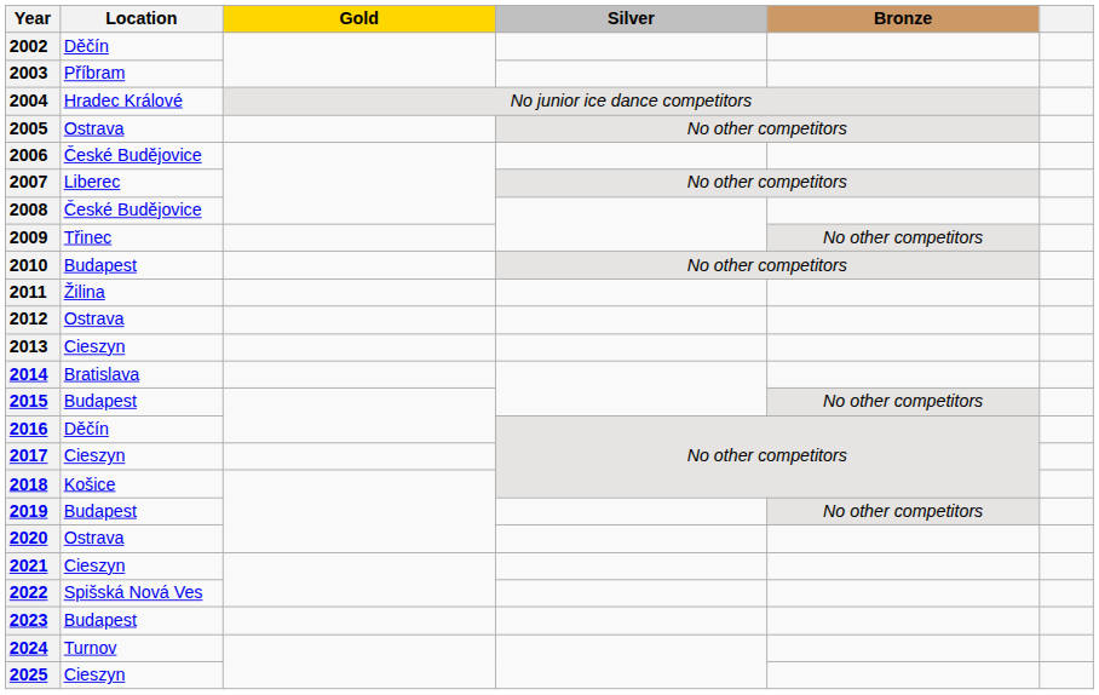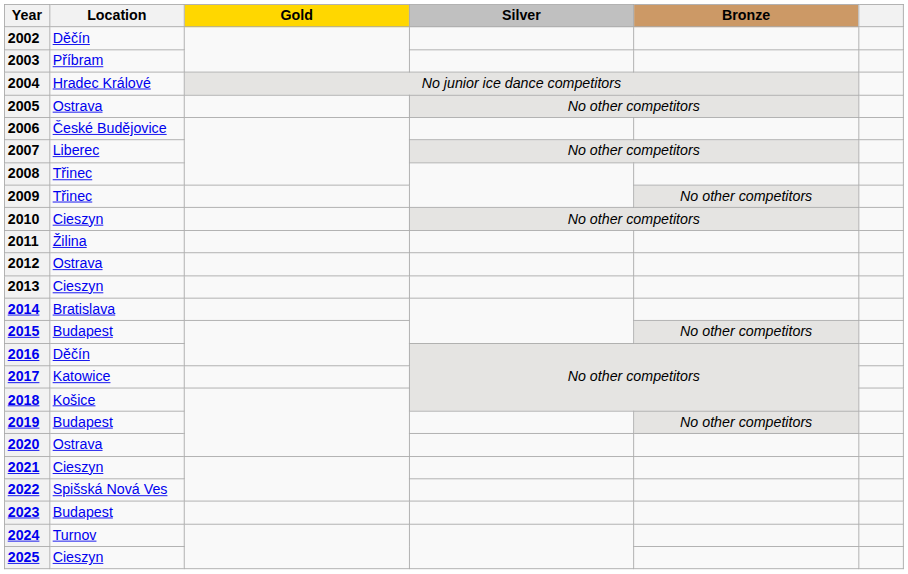 <table class="wikitable unsortable" style="text-align:left; width:80%">
 <tr>
 <th scope="col" style="text-align:center; width:5%">Year</th>
 <th scope="col" style="text-align:center; width:15%">Location</th>
 <td scope="col" style="text-align:center; width:25%; background:gold"><strong>Gold</strong></td>
 <td scope="col" style="text-align:center; width:25%; background:silver"><strong>Silver</strong></td>
 <td scope="col" style="text-align:center; width:25%; background:#c96"><strong>Bronze</strong></td>
 <th scope="col" style="text-align:center; width:5%"></th>
 </tr>
 <tr>
 <th scope="row" style="text-align:left">2002</th>
 <td><a href='#'>Děčín</a></td>
 <td rowspan="2"></td>
 <td></td>
 <td></td>
 <td></td>
 </tr>
 <tr>
 <th scope="row" style="text-align:left">2003</th>
 <td><a href='#'>Příbram</a></td>
 <td></td>
 <td></td>
 <td></td>
 </tr>
 <tr>
 <th scope="row" style="text-align:left">2004</th>
 <td><a href='#'>Hradec Králové</a></td>
 <td colspan="3" align="center" bgcolor="e5e4e2"><em>No junior ice dance competitors</em></td>
 <td></td>
 </tr>
 <tr>
 <th scope="row" style="text-align:left">2005</th>
 <td><a href='#'>Ostrava</a></td>
 <td></td>
 <td colspan="2" align="center" bgcolor="e5e4e2"><em>No other competitors</em></td>
 <td></td>
 </tr>
 <tr>
 <th scope="row" style="text-align:left">2006</th>
 <td><a href='#'>České Budějovice</a></td>
 <td rowspan="3"></td>
 <td></td>
 <td></td>
 <td></td>
 </tr>
 <tr>
 <th scope="row" style="text-align:left">2007</th>
 <td><a href='#'>Liberec</a></td>
 <td colspan="2" align="center" bgcolor="e5e4e2"><em>No other competitors</em></td>
 <td></td>
 </tr>
 <tr>
 <th scope="row" style="text-align:left">2008</th>
-<td><a href='#'>České Budějovice</a></td>
+<td><a href='#'>Třinec</a></td>
 <td rowspan="2"></td>
 <td></td>
 <td></td>
 </tr>
 <tr>
 <th scope="row" style="text-align:left">2009</th>
 <td><a href='#'>Třinec</a></td>
 <td></td>
 <td align="center" bgcolor="e5e4e2"><em>No other competitors</em></td>
 <td></td>
 </tr>
 <tr>
 <th scope="row" style="text-align:left">2010</th>
-<td> <a href='#'>Budapest</a></td>
+<td> <a href='#'>Cieszyn</a></td>
 <td></td>
 <td colspan=2 align="center" bgcolor="e5e4e2"><em>No other competitors</em></td>
 <td></td>
 </tr>
 <tr>
 <th scope="row" style="text-align:left">2011</th>
 <td> <a href='#'>Žilina</a></td>
 <td></td>
 <td></td>
 <td></td>
 <td></td>
 </tr>
 <tr>
 <th scope="row" style="text-align:left">2012</th>
 <td><a href='#'>Ostrava</a></td>
 <td></td>
 <td></td>
 <td></td>
 <td></td>
 </tr>
 <tr>
 <th scope="row" style="text-align:left">2013</th>
 <td> <a href='#'>Cieszyn</a></td>
 <td></td>
 <td></td>
 <td></td>
 <td></td>
 </tr>
 <tr>
 <th scope="row" style="text-align:left"><a href='#'>2014</a></th>
 <td> <a href='#'>Bratislava</a></td>
 <td></td>
 <td rowspan="2"></td>
 <td></td>
 <td></td>
 </tr>
 <tr>
 <th scope="row" style="text-align:left"><a href='#'>2015</a></th>
 <td> <a href='#'>Budapest</a></td>
 <td rowspan="2"></td>
 <td align="center" bgcolor="e5e4e2"><em>No other competitors</em></td>
 <td></td>
 </tr>
 <tr>
 <th scope="row" style="text-align:left"><a href='#'>2016</a></th>
 <td><a href='#'>Děčín</a></td>
 <td colspan="2" rowspan="3" align="center" bgcolor="e5e4e2"><em>No other competitors</em></td>
 <td></td>
 </tr>
 <tr>
 <th scope="row" style="text-align:left"><a href='#'>2017</a></th>
-<td> <a href='#'>Cieszyn</a></td>
+<td> <a href='#'>Katowice</a></td>
 <td></td>
 <td></td>
 </tr>
 <tr>
 <th scope="row" style="text-align:left"><a href='#'>2018</a></th>
 <td> <a href='#'>Košice</a></td>
 <td rowspan="3"></td>
 <td></td>
 </tr>
 <tr>
 <th scope="row" style="text-align:left"><a href='#'>2019</a></th>
 <td> <a href='#'>Budapest</a></td>
 <td></td>
 <td align="center" bgcolor="e5e4e2"><em>No other competitors</em></td>
 <td></td>
 </tr>
 <tr>
 <th scope="row" style="text-align:left"><a href='#'>2020</a></th>
 <td><a href='#'>Ostrava</a></td>
 <td></td>
 <td></td>
 <td></td>
 </tr>
 <tr>
 <th scope="row" style="text-align:left"><a href='#'>2021</a></th>
 <td> <a href='#'>Cieszyn</a></td>
 <td rowspan="2"></td>
 <td></td>
 <td></td>
 <td></td>
 </tr>
 <tr>
 <th scope="row" style="text-align:left"><a href='#'>2022</a></th>
 <td> <a href='#'>Spišská Nová Ves</a></td>
 <td></td>
 <td></td>
 <td></td>
 </tr>
 <tr>
 <th scope="row" style="text-align:left"><a href='#'>2023</a></th>
 <td> <a href='#'>Budapest</a></td>
 <td></td>
 <td></td>
 <td></td>
 <td></td>
 </tr>
 <tr>
 <th scope="row" style="text-align:left"><a href='#'>2024</a></th>
 <td><a href='#'>Turnov</a></td>
 <td rowspan="2"></td>
 <td rowspan="2"></td>
 <td></td>
 <td></td>
 </tr>
 <tr>
 <th scope="row" style="text-align:left"><a href='#'>2025</a></th>
 <td> <a href='#'>Cieszyn</a></td>
 <td></td>
 <td></td>
 </tr>
 </table>
